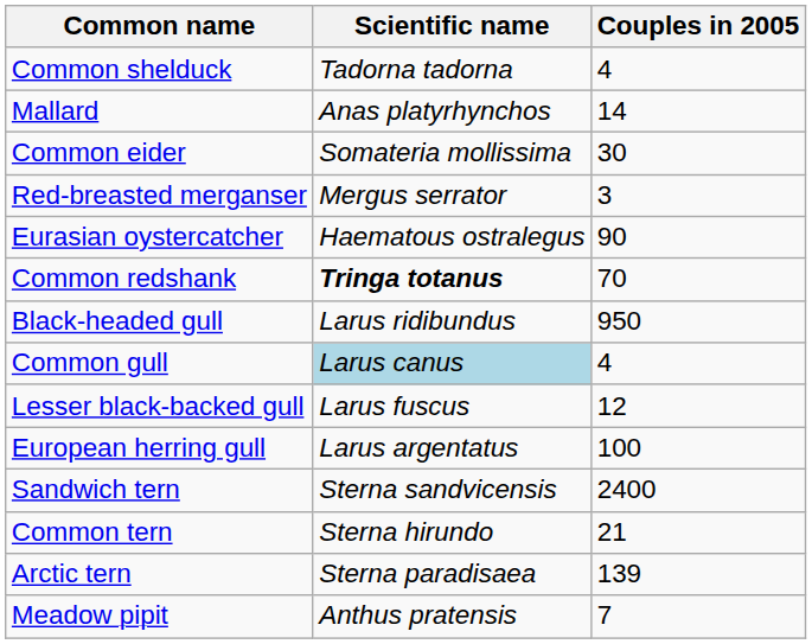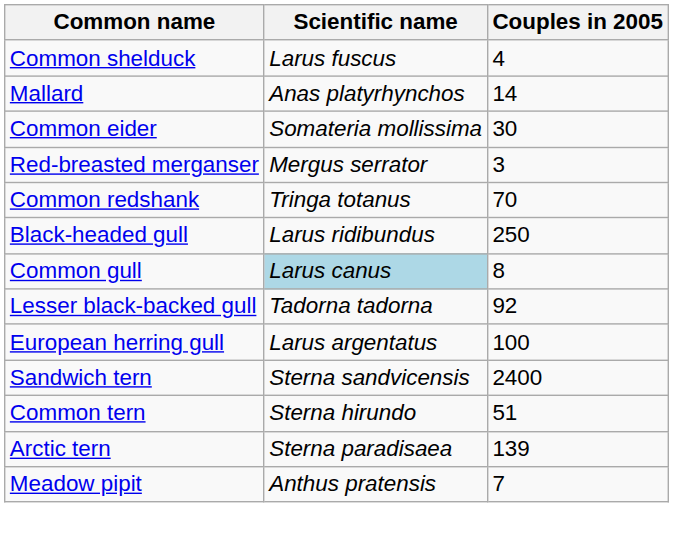 <table class="wikitable sortable">
 <tr>
 <th>Common name</th>
 <th>Scientific name</th>
 <th>Couples in 2005</th>
 </tr>
 <tr>
 <td><a href='#'>Common shelduck</a></td>
-<td><em>Tadorna tadorna</em></td>
+<td><em>Larus fuscus</em></td>
 <td>4</td>
 </tr>
 <tr>
 <td><a href='#'>Mallard</a></td>
 <td><em>Anas platyrhynchos</em></td>
 <td>14</td>
 </tr>
 <tr>
 <td><a href='#'>Common eider</a></td>
 <td><em>Somateria mollissima</em></td>
 <td>30</td>
 </tr>
 <tr>
 <td><a href='#'>Red-breasted merganser</a></td>
 <td><em>Mergus serrator</em></td>
 <td>3</td>
 </tr>
 <tr>
-<td><a href='#'>Eurasian oystercatcher</a></td>
-<td><em>Haematous ostralegus</em></td>
-<td>90</td>
-</tr>
-<tr>
 <td><a href='#'>Common redshank</a></td>
-<td><strong><em>Tringa totanus</em></strong></td>
+<td><em>Tringa totanus</em></td>
 <td>70</td>
 </tr>
 <tr>
 <td><a href='#'>Black-headed gull</a></td>
 <td><em>Larus ridibundus</em></td>
-<td>950</td>
+<td>250</td>
 </tr>
 <tr>
 <td><a href='#'>Common gull</a></td>
 <td style="background: lightblue;"><em>Larus canus</em></td>
-<td>4</td>
+<td>8</td>
 </tr>
 <tr>
 <td><a href='#'>Lesser black-backed gull</a></td>
-<td><em>Larus fuscus</em></td>
-<td>12</td>
+<td><em>Tadorna tadorna</em></td>
+<td>92</td>
 </tr>
 <tr>
 <td><a href='#'>European herring gull</a></td>
 <td><em>Larus argentatus</em></td>
 <td>100</td>
 </tr>
 <tr>
 <td><a href='#'>Sandwich tern</a></td>
 <td><em>Sterna sandvicensis</em></td>
 <td>2400</td>
 </tr>
 <tr>
 <td><a href='#'>Common tern</a></td>
 <td><em>Sterna hirundo</em></td>
-<td>21</td>
+<td>51</td>
 </tr>
 <tr>
 <td><a href='#'>Arctic tern</a></td>
 <td><em>Sterna paradisaea</em></td>
 <td>139</td>
 </tr>
 <tr>
 <td><a href='#'>Meadow pipit</a></td>
 <td><em>Anthus pratensis</em></td>
 <td>7</td>
 </tr>
 </table>
